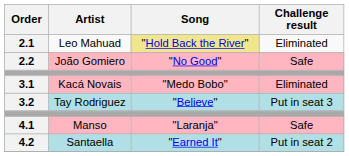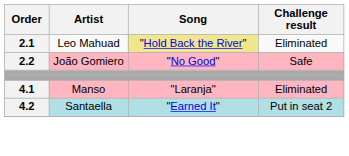 <table class="wikitable" style="text-align:center; width:55%;">
 <tr>
 <th scope="col" width="05%">Order</th>
 <th scope="col" width="15%">Artist</th>
 <th scope="col" width="25%">Song</th>
 <th scope="col" width="15%">Challenge result</th>
 </tr>
 <tr>
 <th>2.1</th>
 <td>Leo Mahuad</td>
 <td style="background: khaki;">"<a href='#'>Hold Back the River</a>"</td>
 <td>Eliminated</td>
 </tr>
 <tr bgcolor=FFB6C1>
 <th>2.2</th>
 <td>João Gomiero</td>
 <td>"<a href='#'>No Good</a>"</td>
 <td>Safe</td>
 </tr>
 <tr>
 <td bgcolor=A9A9A9 colspan=4></td>
 </tr>
-<tr bgcolor=FFB6C1>
-<th>3.1</th>
-<td>Kacá Novais</td>
-<td>"Medo Bobo"</td>
-<td>Eliminated</td>
-</tr>
-<tr bgcolor=B0E0E6>
-<th>3.2</th>
-<td>Tay Rodriguez</td>
-<td>"<a href='#'>Believe</a>"</td>
-<td>Put in seat 3</td>
-</tr>
 <tr>
 <td bgcolor=A9A9A9 colspan=4></td>
 </tr>
 <tr bgcolor=FFB6C1>
 <th>4.1</th>
 <td>Manso</td>
 <td>"Laranja"</td>
-<td>Safe</td>
+<td>Eliminated</td>
 </tr>
 <tr bgcolor=B0E0E6>
 <th>4.2</th>
 <td>Santaella</td>
 <td>"<a href='#'>Earned It</a>"</td>
 <td>Put in seat 2</td>
 </tr>
 <tr>
 </tr>
 </table>
